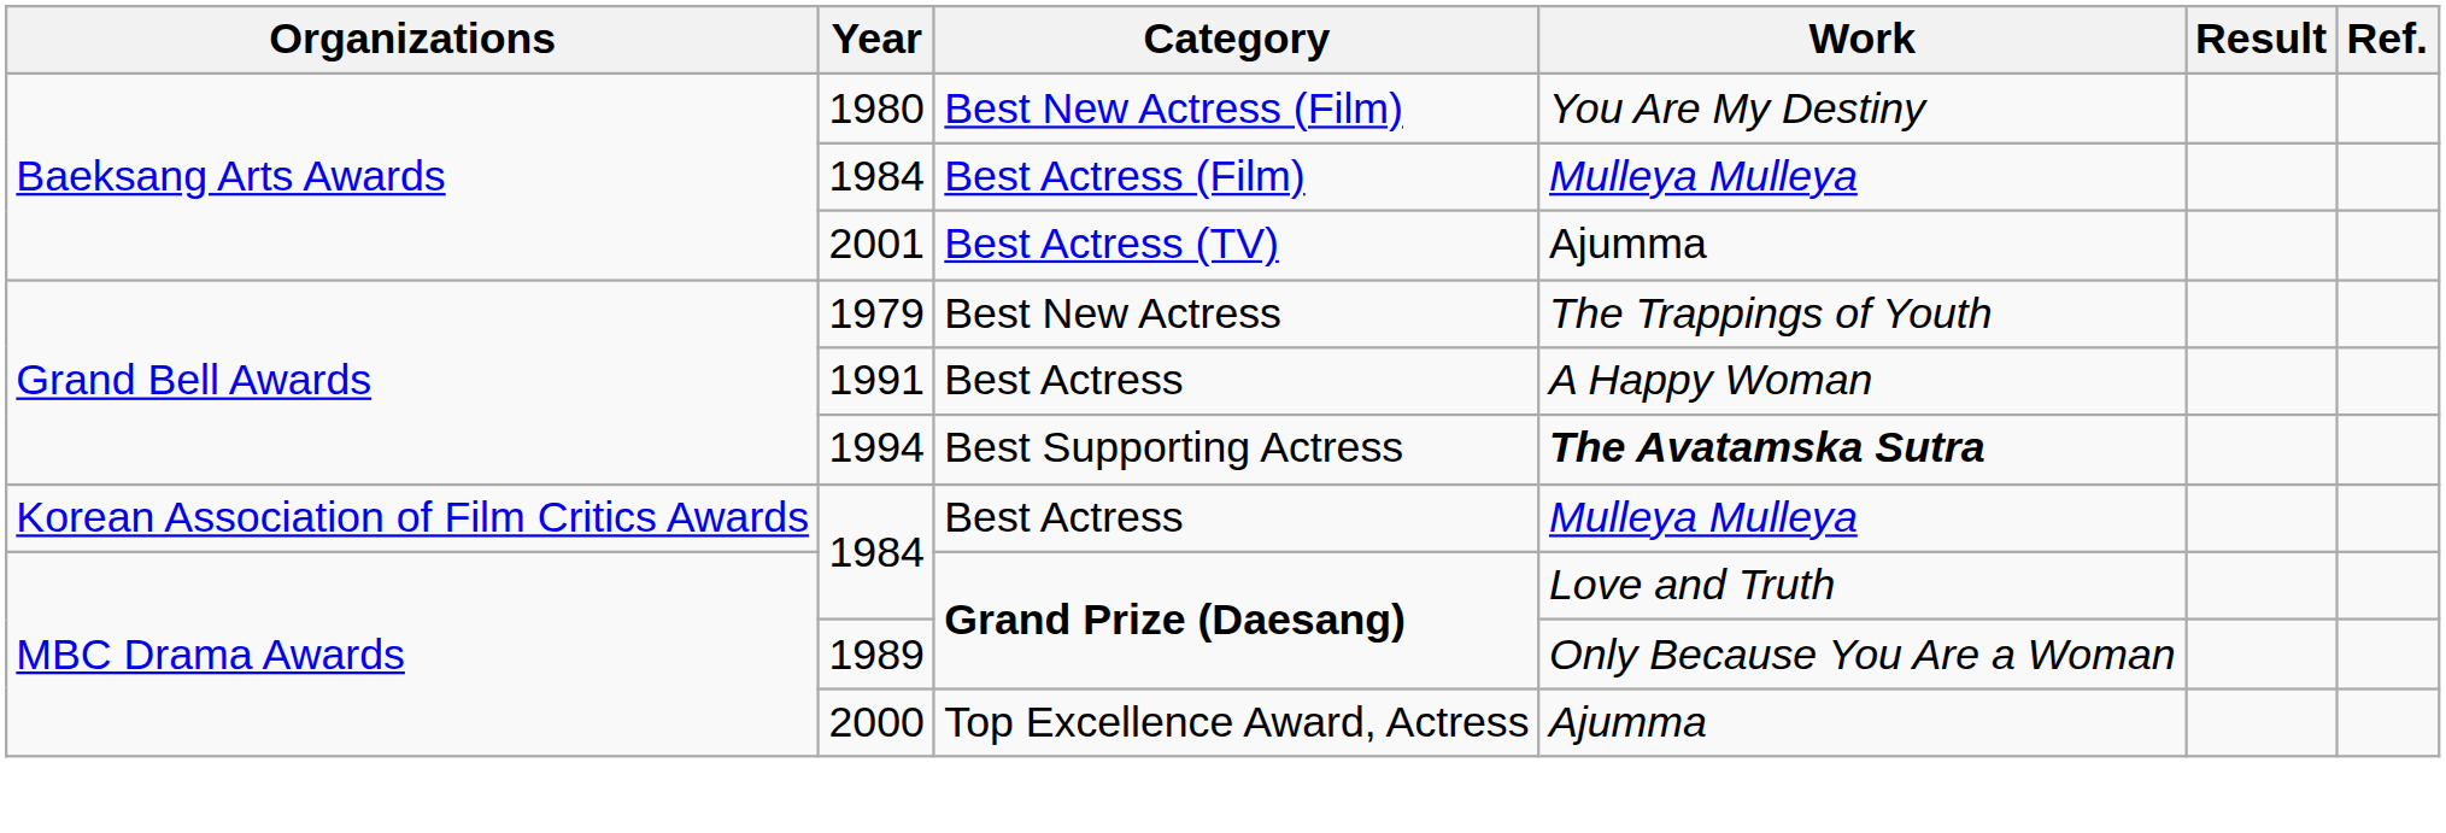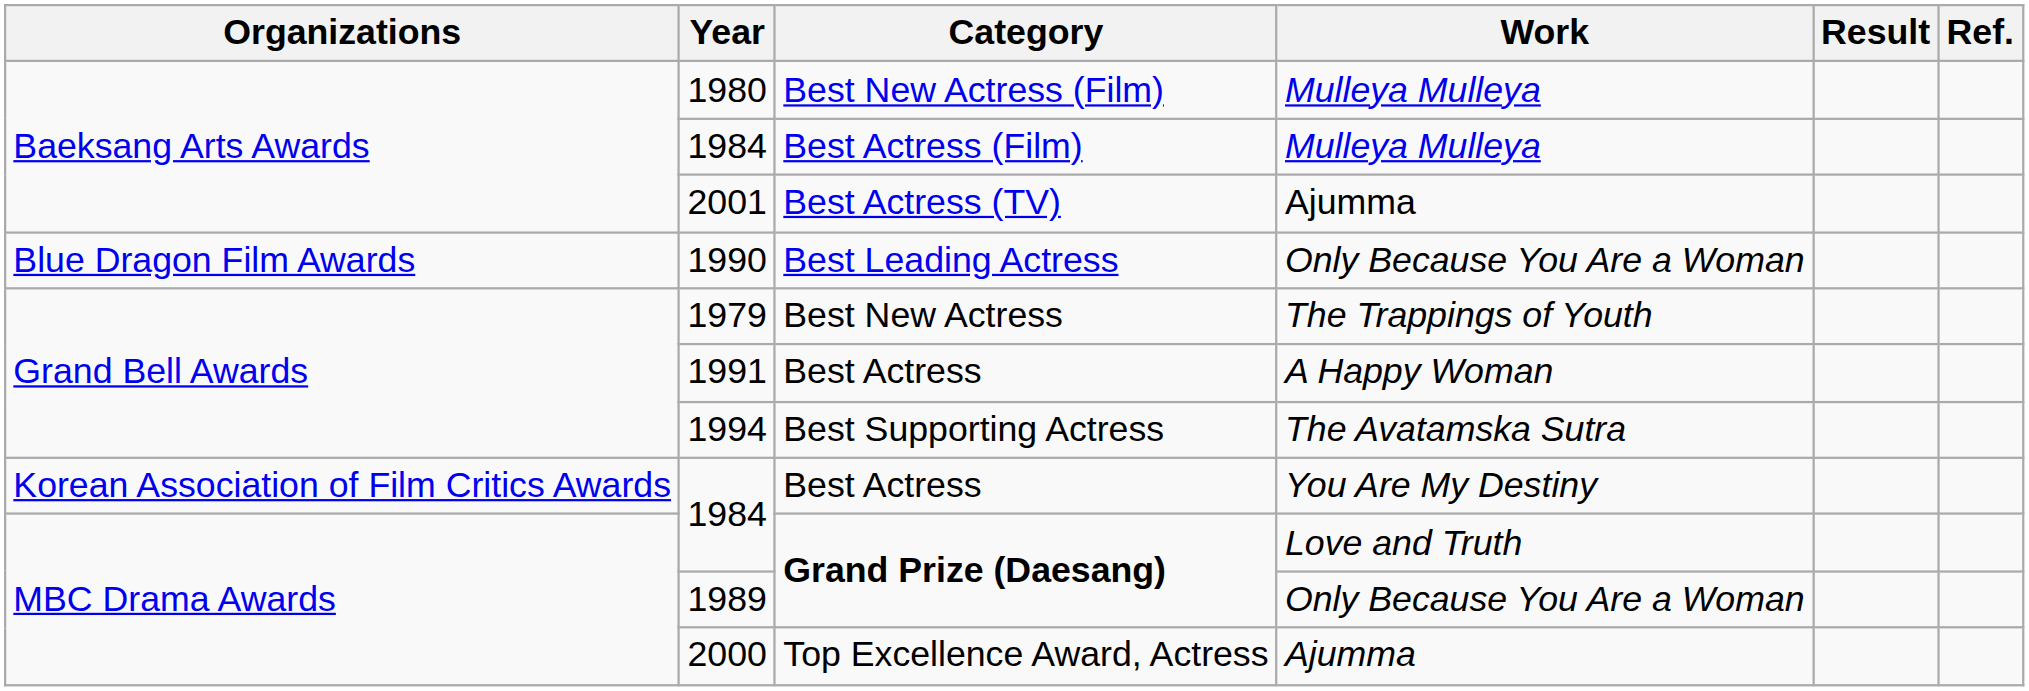 <table class="wikitable">
 <tr>
 <th>Organizations</th>
 <th>Year</th>
 <th>Category</th>
 <th>Work</th>
 <th>Result</th>
 <th>Ref.</th>
 </tr>
 <tr>
 <td rowspan="3"><a href='#'>Baeksang Arts Awards</a></td>
 <td>1980</td>
 <td><a href='#'>Best New Actress (Film)</a></td>
-<td><em>You Are My Destiny</em></td>
+<td><em><a href='#'>Mulleya Mulleya</a></em></td>
 <td></td>
 <td></td>
 </tr>
 <tr>
 <td>1984</td>
 <td><a href='#'>Best Actress (Film)</a></td>
 <td><em><a href='#'>Mulleya Mulleya</a></em></td>
 <td></td>
 <td></td>
 </tr>
 <tr>
 <td>2001</td>
 <td><a href='#'>Best Actress (TV)</a></td>
 <td>Ajumma</td>
+<td></td>
+<td></td>
+</tr>
+<tr>
+<td><a href='#'>Blue Dragon Film Awards</a></td>
+<td>1990</td>
+<td><a href='#'>Best Leading Actress</a></td>
+<td><em>Only Because You Are a Woman</em></td>
 <td></td>
 <td></td>
 </tr>
 <tr>
 <td rowspan="3"><a href='#'>Grand Bell Awards</a></td>
 <td>1979</td>
 <td>Best New Actress</td>
 <td><em>The Trappings of Youth</em></td>
 <td></td>
 <td></td>
 </tr>
 <tr>
 <td>1991</td>
 <td>Best Actress</td>
 <td><em>A Happy Woman</em></td>
 <td></td>
 <td></td>
 </tr>
 <tr>
 <td>1994</td>
 <td>Best Supporting Actress</td>
-<td><strong><em>The Avatamska Sutra</em></strong></td>
+<td><em>The Avatamska Sutra</em></td>
 <td></td>
 <td></td>
 </tr>
 <tr>
 <td><a href='#'>Korean Association of Film Critics Awards</a></td>
 <td rowspan="2">1984</td>
 <td>Best Actress</td>
-<td><em><a href='#'>Mulleya Mulleya</a></em></td>
+<td><em>You Are My Destiny</em></td>
 <td></td>
 <td></td>
 </tr>
 <tr>
 <td rowspan="3"><a href='#'>MBC Drama Awards</a></td>
 <td rowspan="2"><strong>Grand Prize (Daesang)</strong></td>
 <td><em>Love and Truth</em></td>
 <td></td>
 <td></td>
 </tr>
 <tr>
 <td>1989</td>
 <td><em>Only Because You Are a Woman</em></td>
 <td></td>
 <td></td>
 </tr>
 <tr>
 <td>2000</td>
 <td>Top Excellence Award, Actress</td>
 <td><em>Ajumma</em></td>
 <td></td>
 <td></td>
 </tr>
 </table>
